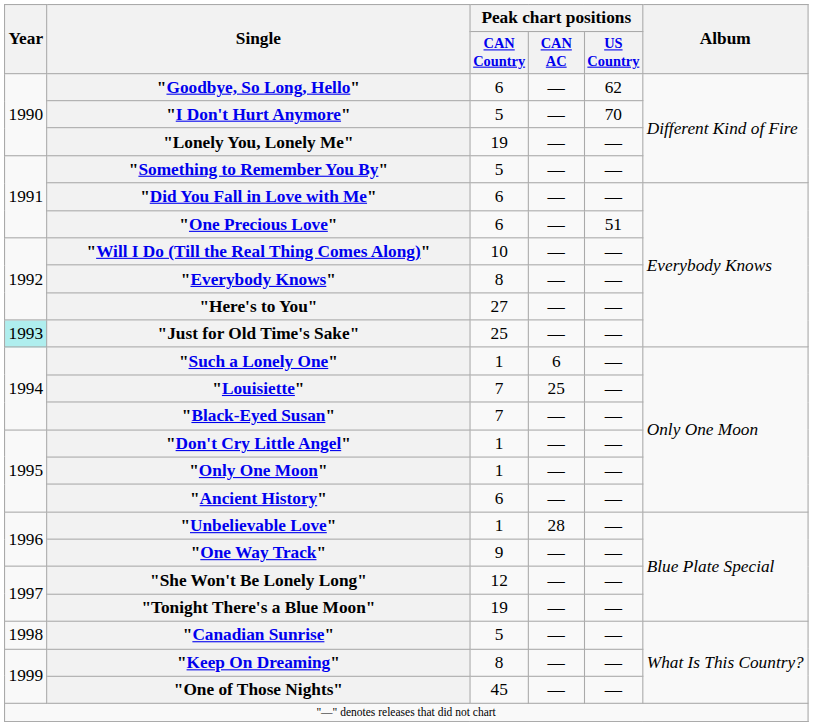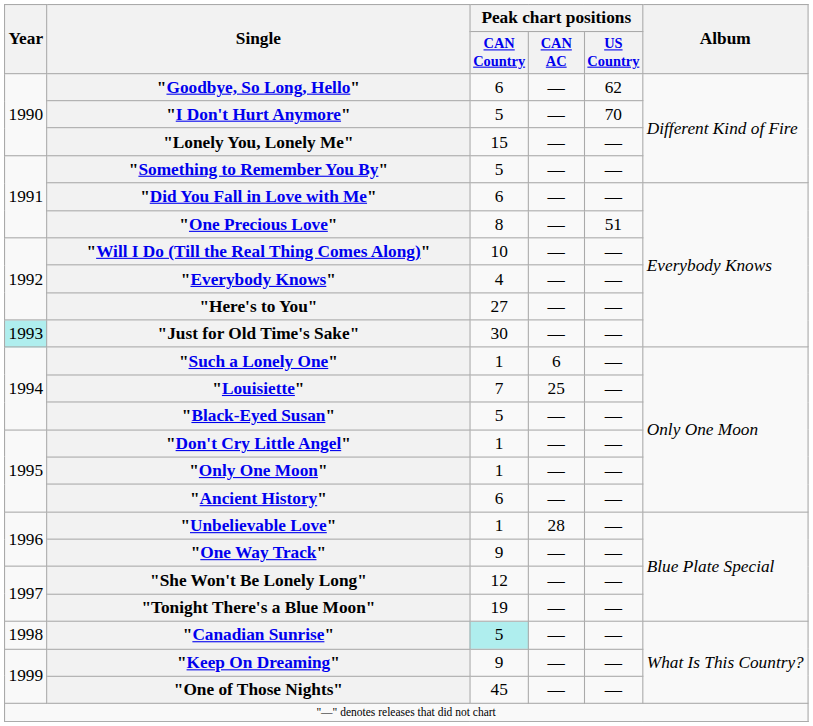 <table class="wikitable plainrowheaders" style="text-align:center;">
 <tr>
 <th rowspan="2">Year</th>
 <th rowspan="2" style="width:24em;">Single</th>
 <th colspan="3">Peak chart positions</th>
 <th rowspan="2">Album</th>
 </tr>
 <tr style="font-size:smaller;">
 <th width="45"><a href='#'>CAN Country</a></th>
 <th width="45"><a href='#'>CAN AC</a></th>
 <th width="45"><a href='#'>US Country</a></th>
 </tr>
 <tr>
 <td rowspan="3">1990</td>
 <th scope="row">"<a href='#'>Goodbye, So Long, Hello</a>"</th>
 <td>6</td>
 <td>—</td>
 <td>62</td>
 <td rowspan="4" align="left"><em>Different Kind of Fire</em></td>
 </tr>
 <tr>
 <th scope="row">"<a href='#'>I Don't Hurt Anymore</a>"</th>
 <td>5</td>
 <td>—</td>
 <td>70</td>
 </tr>
 <tr>
 <th scope="row">"Lonely You, Lonely Me"</th>
-<td>19</td>
+<td>15</td>
 <td>—</td>
 <td>—</td>
 </tr>
 <tr>
 <td rowspan="3">1991</td>
 <th scope="row">"<a href='#'>Something to Remember You By</a>"</th>
 <td>5</td>
 <td>—</td>
 <td>—</td>
 </tr>
 <tr>
 <th scope="row">"<a href='#'>Did You Fall in Love with Me</a>"</th>
 <td>6</td>
 <td>—</td>
 <td>—</td>
 <td rowspan="6" align="left"><em>Everybody Knows</em></td>
 </tr>
 <tr>
 <th scope="row">"<a href='#'>One Precious Love</a>"</th>
-<td>6</td>
+<td>8</td>
 <td>—</td>
 <td>51</td>
 </tr>
 <tr>
 <td rowspan="3">1992</td>
 <th scope="row">"<a href='#'>Will I Do (Till the Real Thing Comes Along)</a>"</th>
 <td>10</td>
 <td>—</td>
 <td>—</td>
 </tr>
 <tr>
 <th scope="row">"<a href='#'>Everybody Knows</a>"</th>
-<td>8</td>
+<td>4</td>
 <td>—</td>
 <td>—</td>
 </tr>
 <tr>
 <th scope="row">"Here's to You"</th>
 <td>27</td>
 <td>—</td>
 <td>—</td>
 </tr>
 <tr>
 <td style="background: paleturquoise;">1993</td>
 <th scope="row">"Just for Old Time's Sake"</th>
-<td>25</td>
+<td>30</td>
 <td>—</td>
 <td>—</td>
 </tr>
 <tr>
 <td rowspan="3">1994</td>
 <th scope="row">"<a href='#'>Such a Lonely One</a>"</th>
 <td>1</td>
 <td>6</td>
 <td>—</td>
 <td rowspan="6" align="left"><em>Only One Moon</em></td>
 </tr>
 <tr>
 <th scope="row">"<a href='#'>Louisiette</a>"</th>
 <td>7</td>
 <td>25</td>
 <td>—</td>
 </tr>
 <tr>
 <th scope="row">"<a href='#'>Black-Eyed Susan</a>"</th>
-<td>7</td>
+<td>5</td>
 <td>—</td>
 <td>—</td>
 </tr>
 <tr>
 <td rowspan="3">1995</td>
 <th scope="row">"<a href='#'>Don't Cry Little Angel</a>"</th>
 <td>1</td>
 <td>—</td>
 <td>—</td>
 </tr>
 <tr>
 <th scope="row">"<a href='#'>Only One Moon</a>"</th>
 <td>1</td>
 <td>—</td>
 <td>—</td>
 </tr>
 <tr>
 <th scope="row">"<a href='#'>Ancient History</a>"</th>
 <td>6</td>
 <td>—</td>
 <td>—</td>
 </tr>
 <tr>
 <td rowspan="2">1996</td>
 <th scope="row">"<a href='#'>Unbelievable Love</a>"</th>
 <td>1</td>
 <td>28</td>
 <td>—</td>
 <td rowspan="4" align="left"><em>Blue Plate Special</em></td>
 </tr>
 <tr>
 <th scope="row">"<a href='#'>One Way Track</a>"</th>
 <td>9</td>
 <td>—</td>
 <td>—</td>
 </tr>
 <tr>
 <td rowspan="2">1997</td>
 <th scope="row">"She Won't Be Lonely Long"</th>
 <td>12</td>
 <td>—</td>
 <td>—</td>
 </tr>
 <tr>
 <th scope="row">"Tonight There's a Blue Moon"</th>
 <td>19</td>
 <td>—</td>
 <td>—</td>
 </tr>
 <tr>
 <td>1998</td>
 <th scope="row">"<a href='#'>Canadian Sunrise</a>"</th>
-<td>5</td>
+<td style="background: paleturquoise;">5</td>
 <td>—</td>
 <td>—</td>
 <td rowspan="3" align="left"><em>What Is This Country?</em></td>
 </tr>
 <tr>
 <td rowspan="2">1999</td>
 <th scope="row">"<a href='#'>Keep On Dreaming</a>"</th>
-<td>8</td>
+<td>9</td>
 <td>—</td>
 <td>—</td>
 </tr>
 <tr>
 <th scope="row">"One of Those Nights"</th>
 <td>45</td>
 <td>—</td>
 <td>—</td>
 </tr>
 <tr>
 <td colspan="6" style="font-size:8pt">"—" denotes releases that did not chart</td>
 </tr>
 <tr>
 </tr>
 </table>
